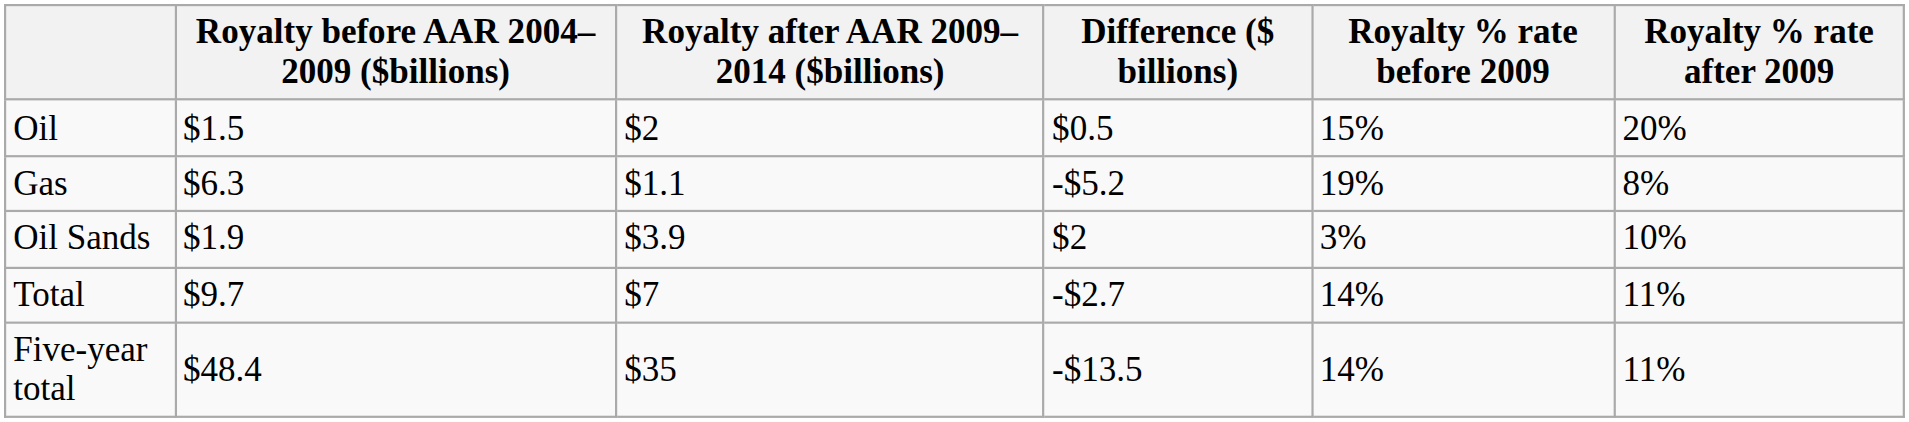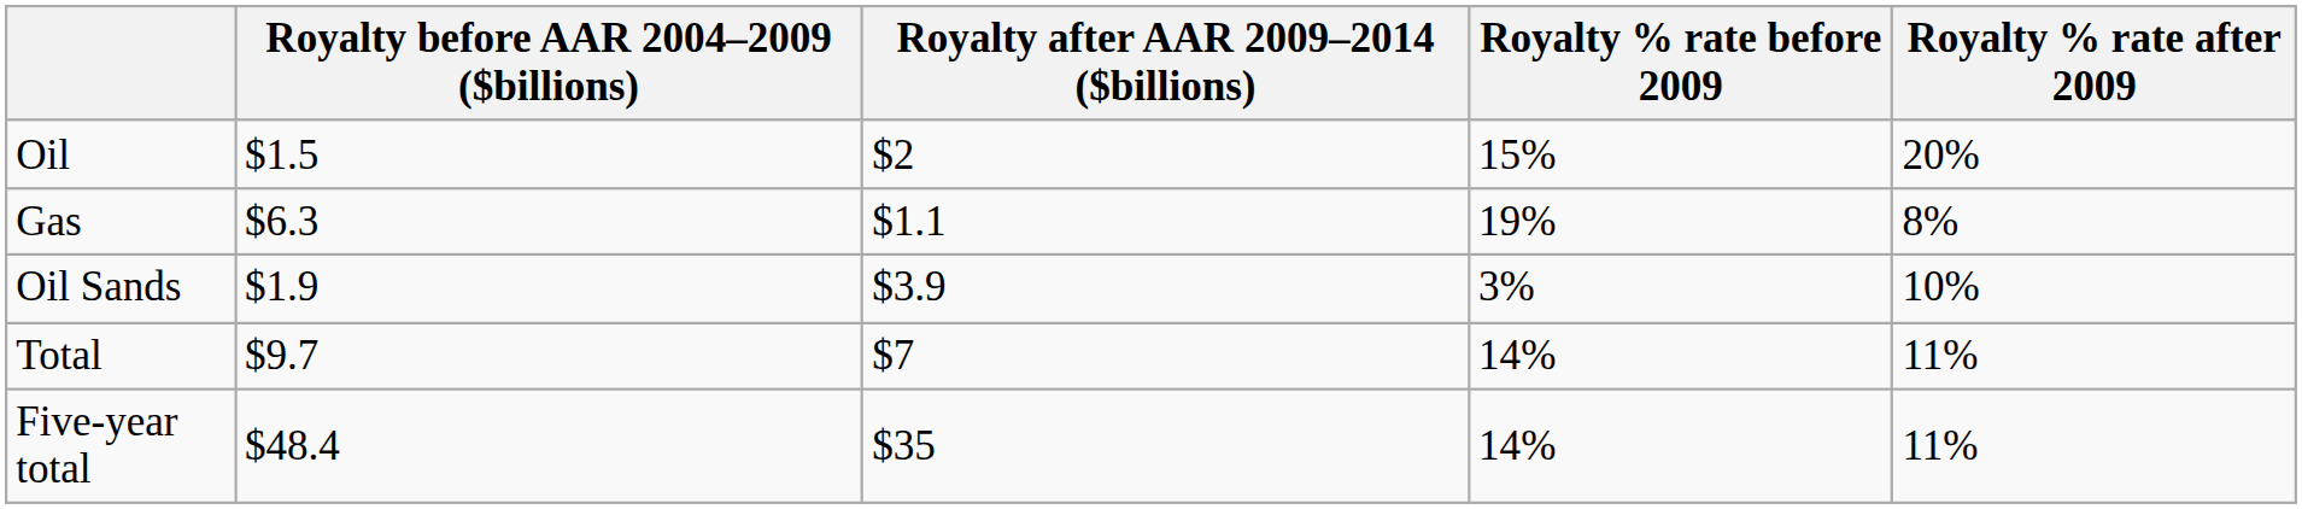 <table class="wikitable">
 <tr>
 <th></th>
 <th>Royalty before AAR 2004–2009 ($billions)</th>
 <th>Royalty after AAR 2009–2014 ($billions)</th>
-<th>Difference ($ billions)</th>
 <th>Royalty % rate before 2009</th>
 <th>Royalty % rate after 2009</th>
 </tr>
 <tr>
 <td>Oil</td>
 <td>$1.5</td>
 <td>$2</td>
-<td>$0.5</td>
 <td>15%</td>
 <td>20%</td>
 </tr>
 <tr>
 <td>Gas</td>
 <td>$6.3</td>
 <td>$1.1</td>
-<td>-$5.2</td>
 <td>19%</td>
 <td>8%</td>
 </tr>
 <tr>
 <td>Oil Sands</td>
 <td>$1.9</td>
 <td>$3.9</td>
-<td>$2</td>
 <td>3%</td>
 <td>10%</td>
 </tr>
 <tr>
 <td>Total</td>
 <td>$9.7</td>
 <td>$7</td>
-<td>-$2.7</td>
 <td>14%</td>
 <td>11%</td>
 </tr>
 <tr>
 <td>Five-year total</td>
 <td>$48.4</td>
 <td>$35</td>
-<td>-$13.5</td>
 <td>14%</td>
 <td>11%</td>
 </tr>
 </table>
